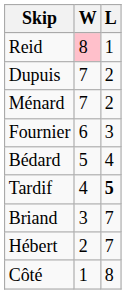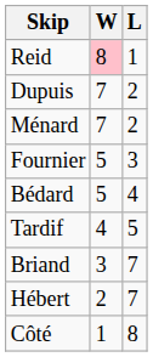 <table class="wikitable">
 <tr>
 <th>Skip</th>
 <th>W</th>
 <th>L</th>
 </tr>
 <tr>
 <td>Reid</td>
 <td style="background: pink;">8</td>
 <td>1</td>
 </tr>
 <tr>
 <td>Dupuis</td>
 <td>7</td>
 <td>2</td>
 </tr>
 <tr>
 <td>Ménard</td>
 <td>7</td>
 <td>2</td>
 </tr>
 <tr>
 <td>Fournier</td>
-<td>6</td>
+<td>5</td>
 <td>3</td>
 </tr>
 <tr>
 <td>Bédard</td>
 <td>5</td>
 <td>4</td>
 </tr>
 <tr>
 <td>Tardif</td>
 <td>4</td>
-<td><strong>5</strong></td>
+<td>5</td>
 </tr>
 <tr>
 <td>Briand</td>
 <td>3</td>
 <td>7</td>
 </tr>
 <tr>
 <td>Hébert</td>
 <td>2</td>
 <td>7</td>
 </tr>
 <tr>
 <td>Côté</td>
 <td>1</td>
 <td>8</td>
 </tr>
 </table>
